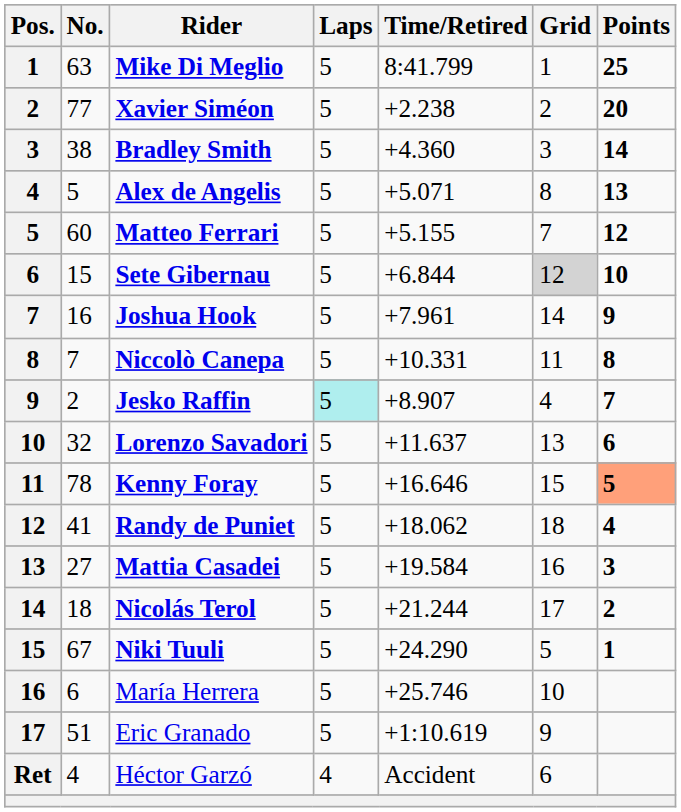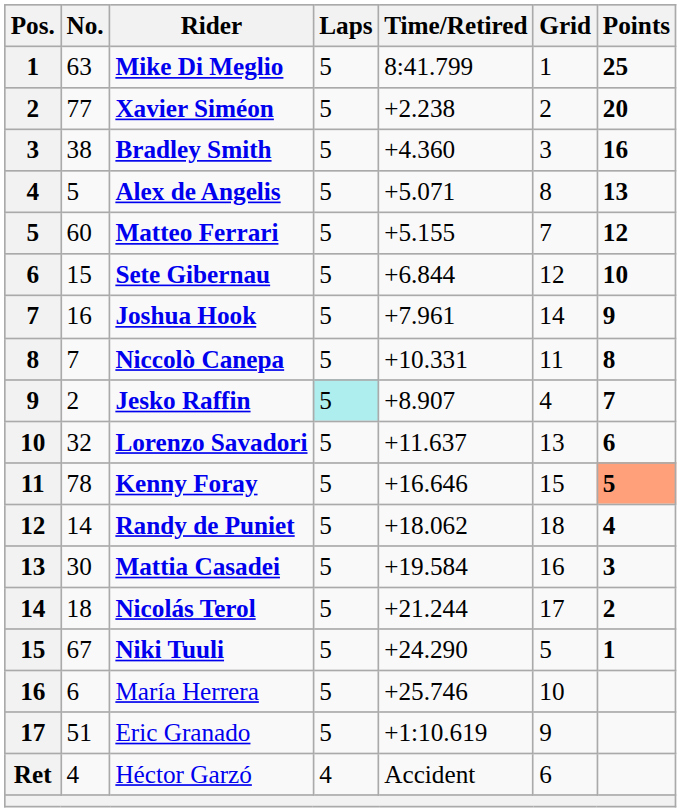 <table class="wikitable" style="font-size: 95%;">
 <tr>
 <th>Pos.</th>
 <th>No.</th>
 <th>Rider</th>
 <th>Laps</th>
 <th>Time/Retired</th>
 <th>Grid</th>
 <th>Points</th>
 </tr>
 <tr>
 <th>1</th>
 <td>63</td>
 <td> <strong><a href='#'>Mike Di Meglio</a></strong></td>
 <td>5</td>
 <td>8:41.799</td>
 <td>1</td>
 <td><strong>25</strong></td>
 </tr>
 <tr>
 <th>2</th>
 <td>77</td>
 <td> <strong><a href='#'>Xavier Siméon</a></strong></td>
 <td>5</td>
 <td>+2.238</td>
 <td>2</td>
 <td><strong>20</strong></td>
 </tr>
 <tr>
 <th>3</th>
 <td>38</td>
 <td> <strong><a href='#'>Bradley Smith</a></strong></td>
 <td>5</td>
 <td>+4.360</td>
 <td>3</td>
-<td><strong>14</strong></td>
+<td><strong>16</strong></td>
 </tr>
 <tr>
 <th>4</th>
 <td>5</td>
 <td> <strong><a href='#'>Alex de Angelis</a></strong></td>
 <td>5</td>
 <td>+5.071</td>
 <td>8</td>
 <td><strong>13</strong></td>
 </tr>
 <tr>
 <th>5</th>
 <td>60</td>
 <td> <strong><a href='#'>Matteo Ferrari</a></strong></td>
 <td>5</td>
 <td>+5.155</td>
 <td>7</td>
 <td><strong>12</strong></td>
 </tr>
 <tr>
 <th>6</th>
 <td>15</td>
 <td> <strong><a href='#'>Sete Gibernau</a></strong></td>
 <td>5</td>
 <td>+6.844</td>
-<td style="background: lightgrey;">12</td>
+<td>12</td>
 <td><strong>10</strong></td>
 </tr>
 <tr>
 <th>7</th>
 <td>16</td>
 <td> <strong><a href='#'>Joshua Hook</a></strong></td>
 <td>5</td>
 <td>+7.961</td>
 <td>14</td>
 <td><strong>9</strong></td>
 </tr>
 <tr>
 <th>8</th>
 <td>7</td>
 <td> <strong><a href='#'>Niccolò Canepa</a></strong></td>
 <td>5</td>
 <td>+10.331</td>
 <td>11</td>
 <td><strong>8</strong></td>
 </tr>
 <tr>
 <th>9</th>
 <td>2</td>
 <td> <strong><a href='#'>Jesko Raffin</a></strong></td>
 <td style="background: paleturquoise;">5</td>
 <td>+8.907</td>
 <td>4</td>
 <td><strong>7</strong></td>
 </tr>
 <tr>
 <th>10</th>
 <td>32</td>
 <td> <strong><a href='#'>Lorenzo Savadori</a></strong></td>
 <td>5</td>
 <td>+11.637</td>
 <td>13</td>
 <td><strong>6</strong></td>
 </tr>
 <tr>
 <th>11</th>
 <td>78</td>
 <td> <strong><a href='#'>Kenny Foray</a></strong></td>
 <td>5</td>
 <td>+16.646</td>
 <td>15</td>
 <td style="background: lightsalmon;"><strong>5</strong></td>
 </tr>
 <tr>
 <th>12</th>
-<td>41</td>
+<td>14</td>
 <td> <strong><a href='#'>Randy de Puniet</a></strong></td>
 <td>5</td>
 <td>+18.062</td>
 <td>18</td>
 <td><strong>4</strong></td>
 </tr>
 <tr>
 <th>13</th>
-<td>27</td>
+<td>30</td>
 <td> <strong><a href='#'>Mattia Casadei</a></strong></td>
 <td>5</td>
 <td>+19.584</td>
 <td>16</td>
 <td><strong>3</strong></td>
 </tr>
 <tr>
 <th>14</th>
 <td>18</td>
 <td> <strong><a href='#'>Nicolás Terol</a></strong></td>
 <td>5</td>
 <td>+21.244</td>
 <td>17</td>
 <td><strong>2</strong></td>
 </tr>
 <tr>
 <th>15</th>
 <td>67</td>
 <td> <strong><a href='#'>Niki Tuuli</a></strong></td>
 <td>5</td>
 <td>+24.290</td>
 <td>5</td>
 <td><strong>1</strong></td>
 </tr>
 <tr>
 <th>16</th>
 <td>6</td>
 <td> <a href='#'>María Herrera</a></td>
 <td>5</td>
 <td>+25.746</td>
 <td>10</td>
 <td></td>
 </tr>
 <tr>
 <th>17</th>
 <td>51</td>
 <td> <a href='#'>Eric Granado</a></td>
 <td>5</td>
 <td>+1:10.619</td>
 <td>9</td>
 <td></td>
 </tr>
 <tr>
 <th>Ret</th>
 <td>4</td>
 <td> <a href='#'>Héctor Garzó</a></td>
 <td>4</td>
 <td>Accident</td>
 <td>6</td>
 <td></td>
 </tr>
 <tr>
 <th colspan=7></th>
 </tr>
 </table>
